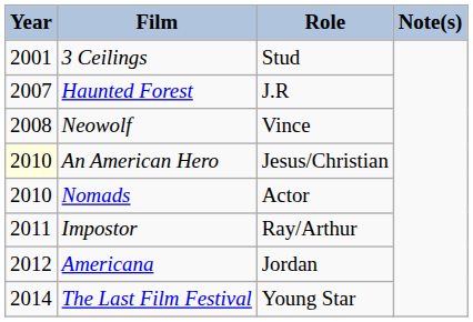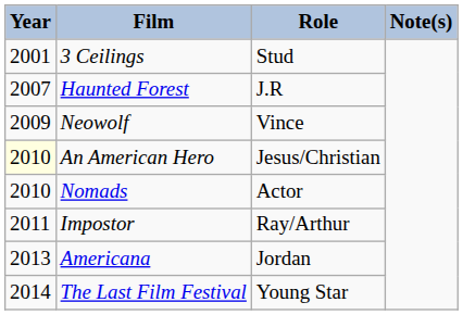 <table class="wikitable" style="font-size:90%;">
 <tr>
 <th style="background:#B0C4DE;">Year</th>
 <th style="background:#B0C4DE;">Film</th>
 <th style="background:#B0C4DE;">Role</th>
 <th style="background:#B0C4DE;">Note(s)</th>
 </tr>
 <tr>
 <td>2001</td>
 <td><em>3 Ceilings</em></td>
 <td>Stud</td>
 </tr>
 <tr>
 <td>2007</td>
 <td><em><a href='#'>Haunted Forest</a></em></td>
 <td>J.R</td>
 </tr>
 <tr>
-<td>2008</td>
+<td>2009</td>
 <td><em>Neowolf</em></td>
 <td>Vince</td>
 </tr>
 <tr>
 <td style="background: lightyellow;">2010</td>
 <td><em>An American Hero</em></td>
 <td>Jesus/Christian</td>
 </tr>
 <tr>
 <td>2010</td>
 <td><em><a href='#'>Nomads</a></em></td>
 <td>Actor</td>
 </tr>
 <tr>
 <td>2011</td>
 <td><em>Impostor</em></td>
 <td>Ray/Arthur</td>
 </tr>
 <tr>
-<td>2012</td>
+<td>2013</td>
 <td><em><a href='#'>Americana</a></em></td>
 <td>Jordan</td>
 </tr>
 <tr>
 <td>2014</td>
 <td><em><a href='#'>The Last Film Festival</a></em></td>
 <td>Young Star</td>
 </tr>
 </table>
